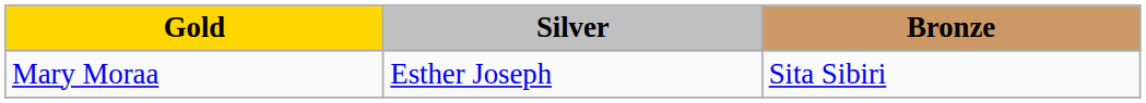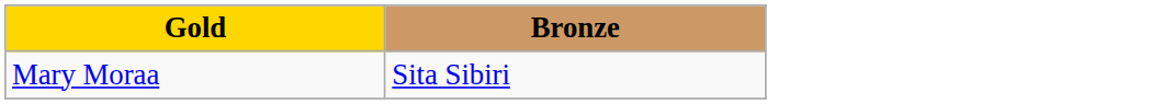 <table class="wikitable" style="text-align:left">
 <tr align="center">
 <td width=200 bgcolor=gold><strong>Gold</strong></td>
-<td width=200 bgcolor=silver><strong>Silver</strong></td>
 <td width=200 bgcolor=CC9966><strong>Bronze</strong></td>
 </tr>
 <tr>
 <td><a href='#'>Mary Moraa</a><br></td>
-<td><a href='#'>Esther Joseph</a><br></td>
 <td><a href='#'>Sita Sibiri</a><br></td>
 </tr>
 </table>
